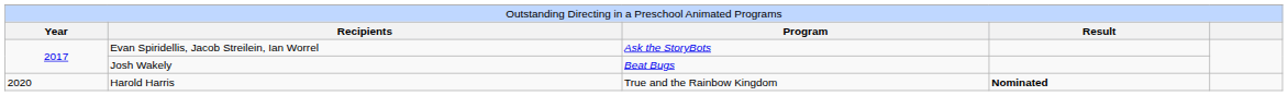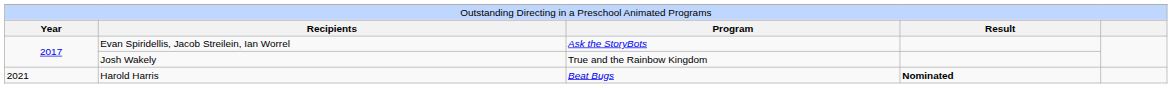 <table class="wikitable plainrowheaders" style="font-size: 90%" width=85%>
 <tr>
 </tr>
 <tr ---- bgcolor="#bfd7ff">
 <td colspan=6 align=center>Outstanding Directing in a Preschool Animated Programs</td>
 </tr>
 <tr ---- bgcolor="#ebf5ff">
 <th scope="col" style="width:7%;">Year</th>
 <th scope="col" style="width:35%;">Recipients</th>
 <th scope="col" style="width:25%;">Program</th>
 <th scope="col" style="width:15%;">Result</th>
 <th scope="col" class="unsortable" style="width:5%;"></th>
 </tr>
 <tr>
 <td rowspan="2" style="text-align:center;"><a href='#'>2017</a></td>
 <td>Evan Spiridellis, Jacob Streilein, Ian Worrel</td>
 <td><em><a href='#'>Ask the StoryBots</a></em></td>
 <td></td>
 <td rowspan="2" style="text-align:center;"></td>
 </tr>
 <tr>
 <td>Josh Wakely</td>
-<td><em><a href='#'>Beat Bugs</a></em></td>
+<td>True and the Rainbow Kingdom</td>
 <td></td>
 </tr>
 <tr>
-<td>2020</td>
+<td>2021</td>
 <td>Harold Harris</td>
-<td>True and the Rainbow Kingdom</td>
+<td><em><a href='#'>Beat Bugs</a></em></td>
 <td><strong>Nominated</strong></td>
 <td></td>
 </tr>
 </table>
